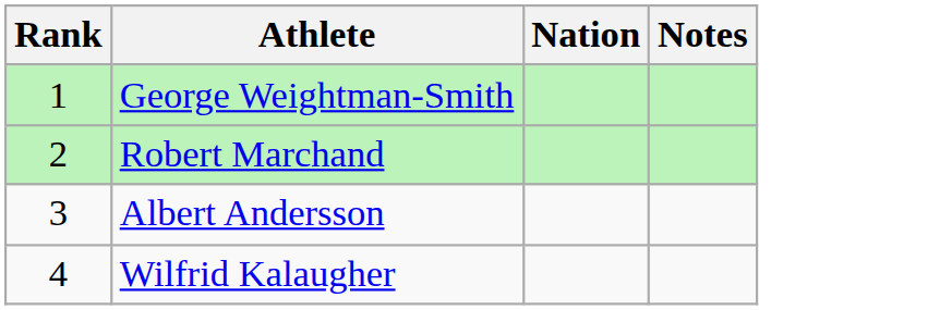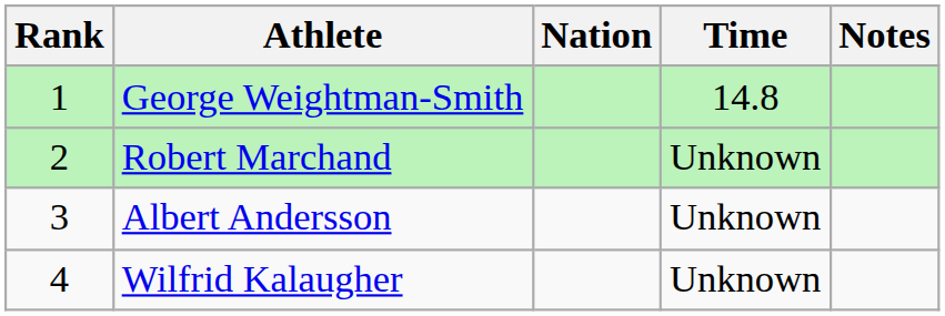 <table class="wikitable sortable" style="text-align:center">
 <tr>
 <th>Rank</th>
 <th>Athlete</th>
 <th>Nation</th>
+<th>Time</th>
 <th>Notes</th>
 </tr>
 <tr bgcolor=bbf3bb>
 <td>1</td>
 <td align=left><a href='#'>George Weightman-Smith</a></td>
 <td align=left></td>
+<td>14.8</td>
 <td></td>
 </tr>
 <tr bgcolor=bbf3bb>
 <td>2</td>
 <td align=left><a href='#'>Robert Marchand</a></td>
 <td align=left></td>
+<td>Unknown</td>
 <td></td>
 </tr>
 <tr>
 <td>3</td>
 <td align=left><a href='#'>Albert Andersson</a></td>
 <td align=left></td>
+<td>Unknown</td>
 <td></td>
 </tr>
 <tr>
 <td>4</td>
 <td align=left><a href='#'>Wilfrid Kalaugher</a></td>
 <td align=left></td>
+<td>Unknown</td>
 <td></td>
 </tr>
 </table>
